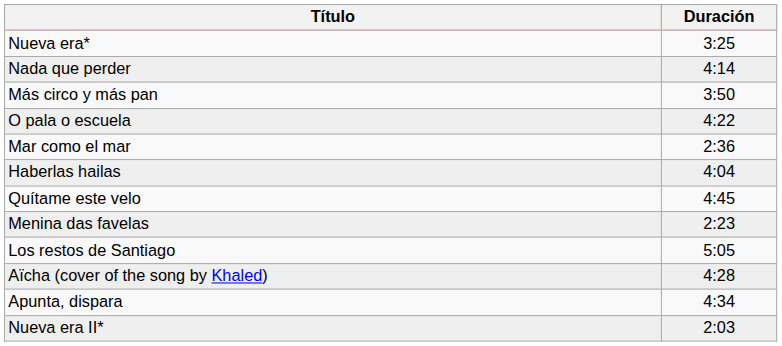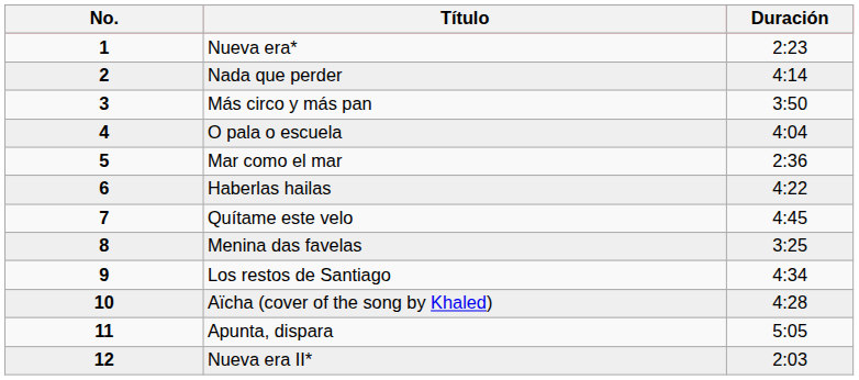 <table class="wikitable" width="60%">
 <tr align=center bgcolor=#FF4040>
+<th width=5 %>No.</th>
 <th width=80 %>Título</th>
 <th width=15%>Duración</th>
 </tr>
 <tr align=center>
+<td><strong>1</strong></td>
 <td align=left>Nueva era*</td>
-<td>3:25</td>
+<td>2:23</td>
 </tr>
 <tr align=center bgcolor="efefef">
+<td><strong>2</strong></td>
 <td align=left>Nada que perder</td>
 <td>4:14</td>
 </tr>
 <tr align=center>
+<td><strong>3</strong></td>
 <td align=left>Más circo y más pan</td>
 <td>3:50</td>
 </tr>
 <tr align=center bgcolor="efefef">
+<td><strong>4</strong></td>
 <td align=left>O pala o escuela</td>
-<td>4:22</td>
+<td>4:04</td>
 </tr>
 <tr align=center>
+<td><strong>5</strong></td>
 <td align=left>Mar como el mar</td>
 <td>2:36</td>
 </tr>
 <tr align=center bgcolor="efefef">
+<td><strong>6</strong></td>
 <td align=left>Haberlas hailas</td>
-<td>4:04</td>
+<td>4:22</td>
 </tr>
 <tr align=center>
+<td><strong>7</strong></td>
 <td align=left>Quítame este velo</td>
 <td>4:45</td>
 </tr>
 <tr align=center bgcolor="efefef">
+<td><strong>8</strong></td>
 <td align=left>Menina das favelas</td>
-<td>2:23</td>
+<td>3:25</td>
 </tr>
 <tr align=center>
+<td><strong>9</strong></td>
 <td align=left>Los restos de Santiago</td>
-<td>5:05</td>
+<td>4:34</td>
 </tr>
 <tr align=center bgcolor="efefef">
+<td><strong>10</strong></td>
 <td align=left>Aïcha (cover of the song by <a href='#'>Khaled</a>)</td>
 <td>4:28</td>
 </tr>
 <tr align=center>
+<td><strong>11</strong></td>
 <td align=left>Apunta, dispara</td>
-<td>4:34</td>
+<td>5:05</td>
 </tr>
 <tr align=center bgcolor="efefef">
+<td><strong>12</strong></td>
 <td align=left>Nueva era II*</td>
 <td>2:03</td>
 </tr>
 </table>
